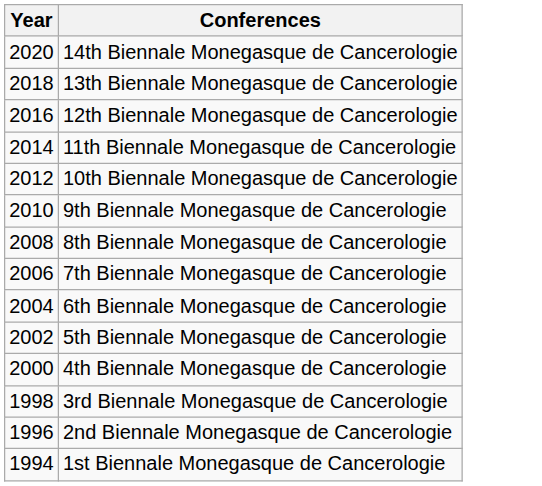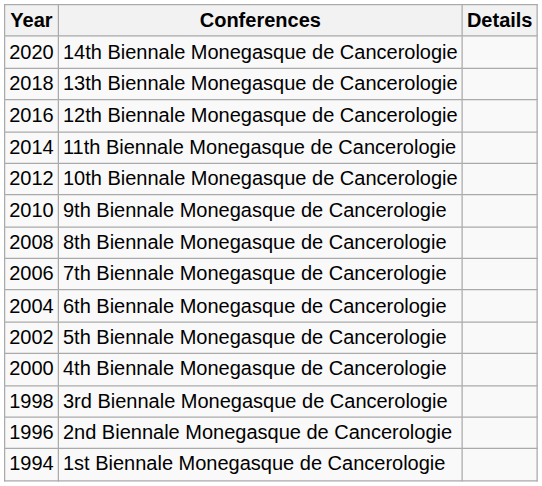 <table class="wikitable">
 <tr>
 <th>Year</th>
 <th>Conferences</th>
+<th>Details</th>
 </tr>
 <tr>
 <td>2020</td>
 <td>14th Biennale Monegasque de Cancerologie</td>
+<td></td>
 </tr>
 <tr>
 <td>2018</td>
 <td>13th Biennale Monegasque de Cancerologie</td>
+<td></td>
 </tr>
 <tr>
 <td>2016</td>
 <td>12th Biennale Monegasque de Cancerologie</td>
+<td></td>
 </tr>
 <tr>
 <td>2014</td>
 <td>11th Biennale Monegasque de Cancerologie</td>
+<td></td>
 </tr>
 <tr>
 <td>2012</td>
 <td>10th Biennale Monegasque de Cancerologie</td>
+<td></td>
 </tr>
 <tr>
 <td>2010</td>
 <td>9th Biennale Monegasque de Cancerologie</td>
+<td></td>
 </tr>
 <tr>
 <td>2008</td>
 <td>8th Biennale Monegasque de Cancerologie</td>
+<td></td>
 </tr>
 <tr>
 <td>2006</td>
 <td>7th Biennale Monegasque de Cancerologie</td>
+<td></td>
 </tr>
 <tr>
 <td>2004</td>
 <td>6th Biennale Monegasque de Cancerologie</td>
+<td></td>
 </tr>
 <tr>
 <td>2002</td>
 <td>5th Biennale Monegasque de Cancerologie</td>
+<td></td>
 </tr>
 <tr>
 <td>2000</td>
 <td>4th Biennale Monegasque de Cancerologie</td>
+<td></td>
 </tr>
 <tr>
 <td>1998</td>
 <td>3rd Biennale Monegasque de Cancerologie</td>
+<td></td>
 </tr>
 <tr>
 <td>1996</td>
 <td>2nd Biennale Monegasque de Cancerologie</td>
+<td></td>
 </tr>
 <tr>
 <td>1994</td>
 <td>1st Biennale Monegasque de Cancerologie</td>
+<td></td>
 </tr>
 </table>
